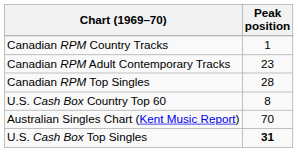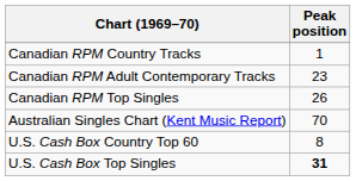 <table class="wikitable sortable plainrowheaders" style="text-align:left;">
 <tr>
 <th align="left">Chart (1969–70)</th>
 <th style="text-align:center;">Peak<br>position</th>
 </tr>
 <tr>
 </tr>
 <tr>
 </tr>
 <tr>
 </tr>
 <tr>
 <td align="left">Canadian <em>RPM</em> Country Tracks</td>
 <td style="text-align:center;">1</td>
 </tr>
 <tr>
 <td align="left">Canadian <em>RPM</em> Adult Contemporary Tracks</td>
 <td style="text-align:center;">23</td>
 </tr>
 <tr>
 <td align="left">Canadian <em>RPM</em> Top Singles</td>
-<td style="text-align:center;">28</td>
+<td style="text-align:center;">26</td>
+</tr>
+<tr>
+<td align="left">Australian Singles Chart (<a href='#'>Kent Music Report</a>)</td>
+<td style="text-align:center;">70</td>
 </tr>
 <tr>
 <td align="left">U.S. <em>Cash Box</em> Country Top 60 </td>
 <td align="center">8</td>
 </tr>
 <tr>
-<td align="left">Australian Singles Chart (<a href='#'>Kent Music Report</a>)</td>
-<td style="text-align:center;">70</td>
-</tr>
-<tr>
 <td align="left">U.S. <em>Cash Box</em> Top Singles </td>
 <td align="center"><strong>31</strong></td>
 </tr>
 </table>
